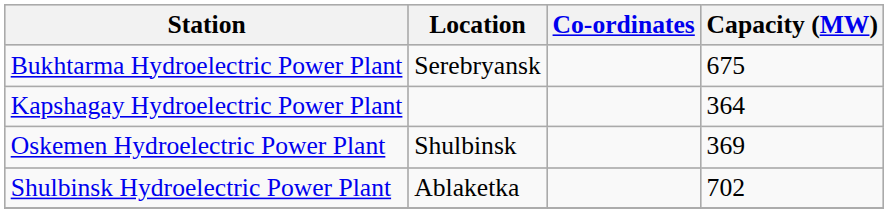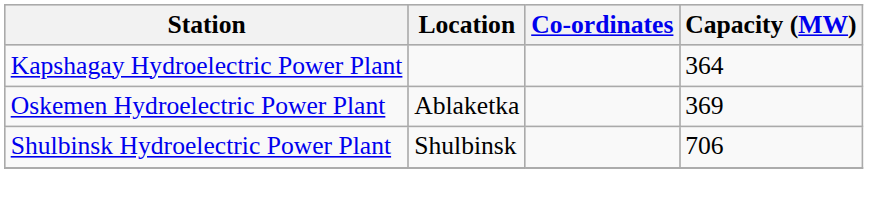 <table class="wikitable sortable">
 <tr>
 <th>Station</th>
 <th>Location</th>
 <th><a href='#'>Co-ordinates</a></th>
 <th>Capacity (<a href='#'>MW</a>)</th>
-</tr>
-<tr>
-<td><a href='#'>Bukhtarma Hydroelectric Power Plant</a></td>
-<td>Serebryansk</td>
-<td></td>
-<td>675</td>
 </tr>
 <tr>
 <td><a href='#'>Kapshagay Hydroelectric Power Plant</a></td>
 <td> </td>
 <td></td>
 <td>364</td>
 </tr>
 <tr>
 <td><a href='#'>Oskemen Hydroelectric Power Plant</a></td>
-<td>Shulbinsk</td>
+<td>Ablaketka</td>
 <td></td>
 <td>369</td>
 </tr>
 <tr>
 <td><a href='#'>Shulbinsk Hydroelectric Power Plant</a></td>
-<td>Ablaketka</td>
+<td>Shulbinsk</td>
 <td></td>
-<td>702</td>
+<td>706</td>
 </tr>
 <tr>
 </tr>
 </table>
